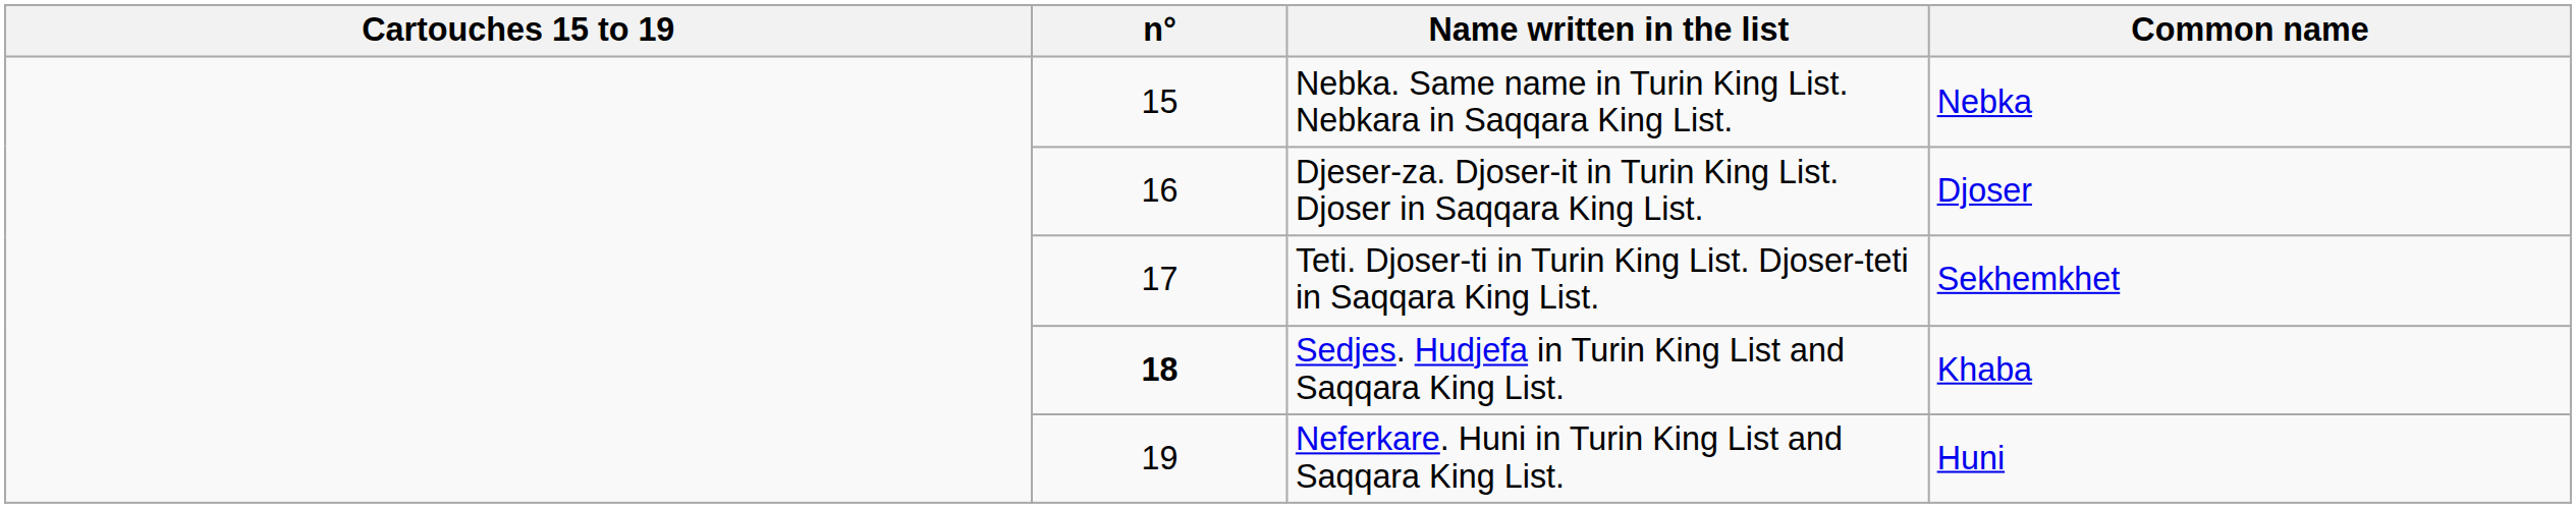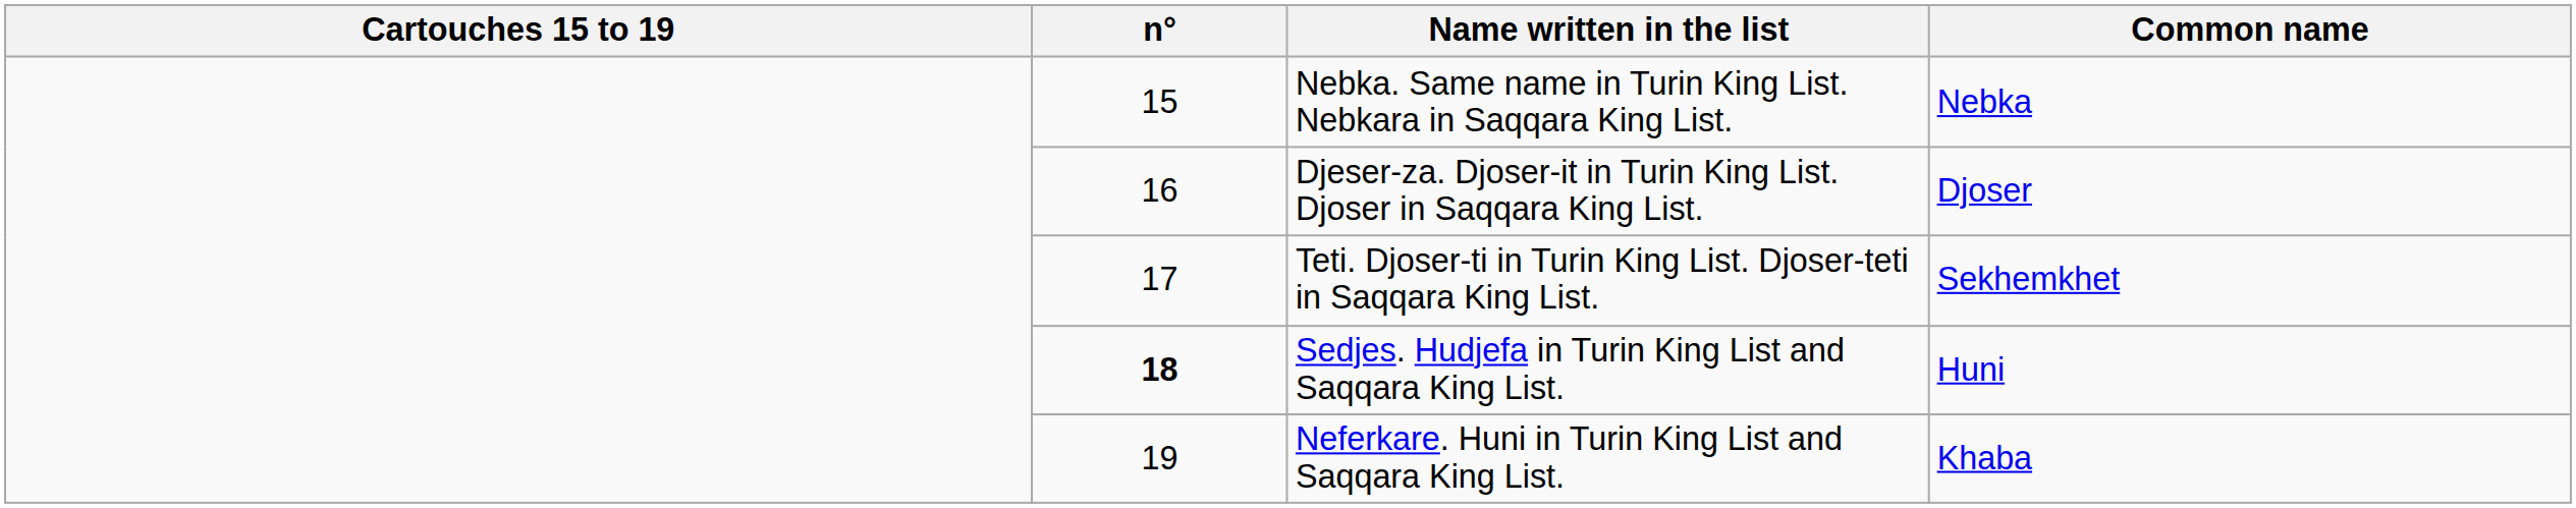 <table class="wikitable">
 <tr>
 <th width = "40%">Cartouches 15 to 19</th>
 <th width = "10%">n°</th>
 <th width = "25%">Name written in the list</th>
 <th width = "25%">Common name</th>
 </tr>
 <tr>
 <td rowspan = "5"></td>
 <td align = "center">15</td>
 <td>Nebka. Same name in Turin King List. Nebkara in Saqqara King List.</td>
 <td><a href='#'>Nebka</a></td>
 </tr>
 <tr>
 <td align = "center">16</td>
 <td>Djeser-za. Djoser-it in Turin King List. Djoser in Saqqara King List.</td>
 <td><a href='#'>Djoser</a></td>
 </tr>
 <tr>
 <td align = "center">17</td>
 <td>Teti. Djoser-ti in Turin King List. Djoser-teti in Saqqara King List.</td>
 <td><a href='#'>Sekhemkhet</a></td>
 </tr>
 <tr>
 <td align = "center"><strong>18</strong></td>
 <td><a href='#'>Sedjes</a>. <a href='#'>Hudjefa</a> in Turin King List and Saqqara King List.</td>
-<td><a href='#'>Khaba</a></td>
+<td><a href='#'>Huni</a></td>
 </tr>
 <tr>
 <td align = "center">19</td>
 <td><a href='#'>Neferkare</a>. Huni in Turin King List and Saqqara King List.</td>
-<td><a href='#'>Huni</a></td>
+<td><a href='#'>Khaba</a></td>
 </tr>
 </table>
